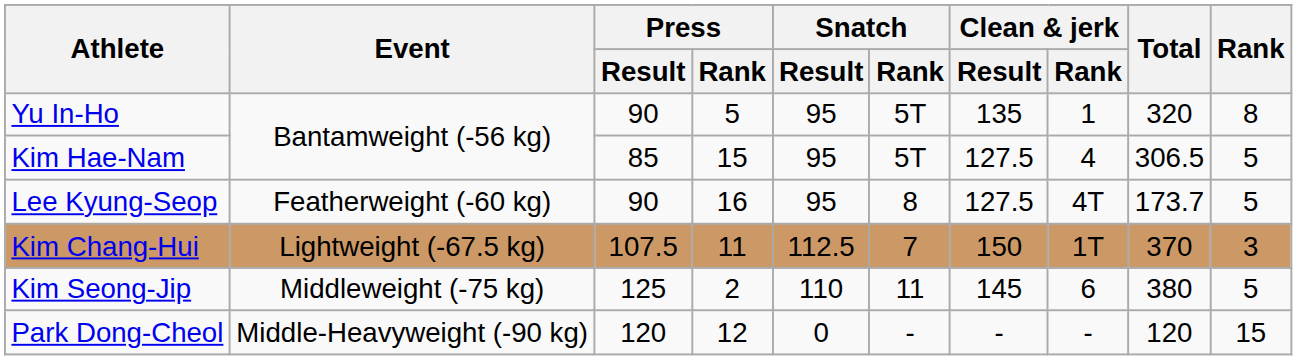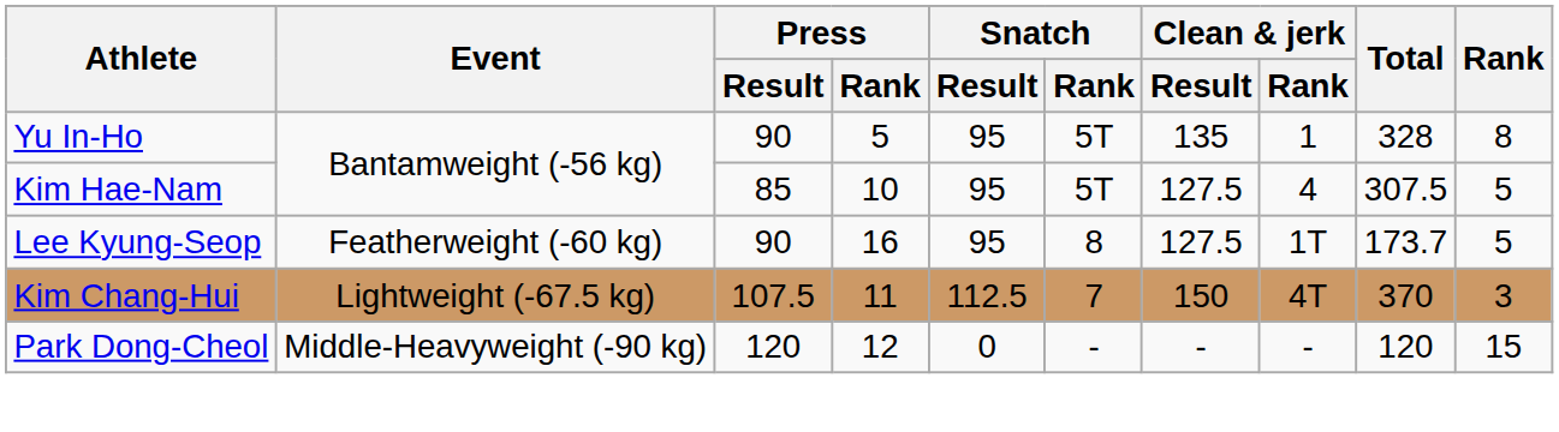 <table class="wikitable" style="font-size:90%; text-align:center;">
 <tr>
 <th rowspan="2">Athlete</th>
 <th rowspan="2">Event</th>
 <th colspan="2">Press</th>
 <th colspan="2">Snatch</th>
 <th colspan="2">Clean & jerk</th>
 <th rowspan="2">Total</th>
 <th rowspan="2">Rank</th>
 </tr>
 <tr>
 <th>Result</th>
 <th>Rank</th>
 <th>Result</th>
 <th>Rank</th>
 <th>Result</th>
 <th>Rank</th>
 </tr>
 <tr>
 <td align=left><a href='#'>Yu In-Ho</a></td>
 <td rowspan=2>Bantamweight (-56 kg)</td>
 <td>90</td>
 <td>5</td>
 <td>95</td>
 <td>5T</td>
 <td>135</td>
 <td>1</td>
-<td>320</td>
+<td>328</td>
 <td>8</td>
 </tr>
 <tr>
 <td align=left><a href='#'>Kim Hae-Nam</a></td>
 <td>85</td>
-<td>15</td>
+<td>10</td>
 <td>95</td>
 <td>5T</td>
 <td>127.5</td>
 <td>4</td>
-<td>306.5</td>
+<td>307.5</td>
 <td>5</td>
 </tr>
 <tr>
 <td align=left><a href='#'>Lee Kyung-Seop</a></td>
 <td>Featherweight (-60 kg)</td>
 <td>90</td>
 <td>16</td>
 <td>95</td>
 <td>8</td>
 <td>127.5</td>
-<td>4T</td>
+<td>1T</td>
 <td>173.7</td>
 <td>5</td>
 </tr>
 <tr bgcolor=cc9966>
 <td align=left><a href='#'>Kim Chang-Hui</a></td>
 <td>Lightweight (-67.5 kg)</td>
 <td>107.5</td>
 <td>11</td>
 <td>112.5</td>
 <td>7</td>
 <td>150</td>
-<td>1T</td>
+<td>4T</td>
 <td>370</td>
 <td>3</td>
-</tr>
-<tr>
-<td align=left><a href='#'>Kim Seong-Jip</a></td>
-<td>Middleweight (-75 kg)</td>
-<td>125</td>
-<td>2</td>
-<td>110</td>
-<td>11</td>
-<td>145</td>
-<td>6</td>
-<td>380</td>
-<td>5</td>
 </tr>
 <tr>
 <td align=left><a href='#'>Park Dong-Cheol</a></td>
 <td>Middle-Heavyweight (-90 kg)</td>
 <td>120</td>
 <td>12</td>
 <td>0</td>
 <td>-</td>
 <td>-</td>
 <td>-</td>
 <td>120</td>
 <td>15</td>
 </tr>
 </table>
